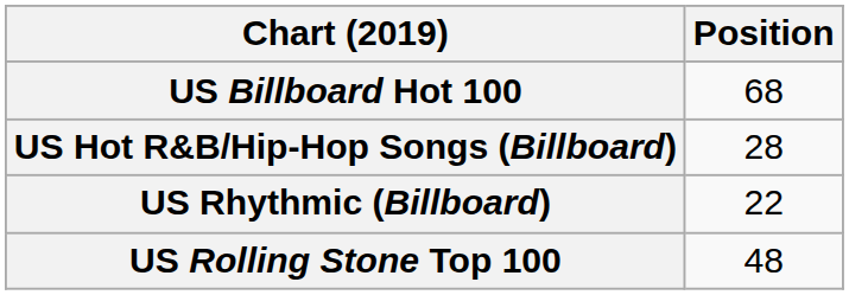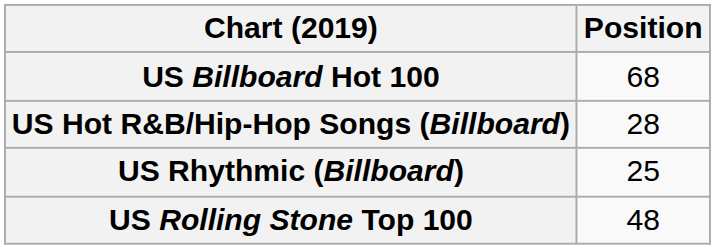 <table class="wikitable sortable plainrowheaders" style="text-align:center">
 <tr>
 <th scope="col">Chart (2019)</th>
 <th scope="col">Position</th>
 </tr>
 <tr>
 <th scope="row">US <em>Billboard</em> Hot 100</th>
 <td>68</td>
 </tr>
 <tr>
 <th scope="row">US Hot R&B/Hip-Hop Songs (<em>Billboard</em>)</th>
 <td>28</td>
 </tr>
 <tr>
 <th scope="row">US Rhythmic (<em>Billboard</em>)</th>
-<td>22</td>
+<td>25</td>
 </tr>
 <tr>
 <th scope="row">US <em>Rolling Stone</em> Top 100</th>
 <td>48</td>
 </tr>
 </table>
